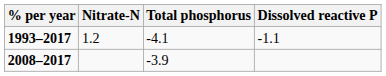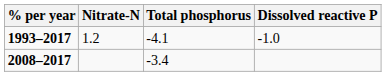 <table class="wikitable">
 <tr>
 <th>% per year</th>
 <th>Nitrate-N</th>
 <th>Total phosphorus</th>
 <th>Dissolved reactive P</th>
 </tr>
 <tr>
 <td><strong>1993–2017</strong></td>
 <td>1.2</td>
 <td>-4.1</td>
-<td>-1.1</td>
+<td>-1.0</td>
 </tr>
 <tr>
 <td><strong>2008–2017</strong></td>
 <td></td>
-<td>-3.9</td>
+<td>-3.4</td>
 <td></td>
 </tr>
 </table>
